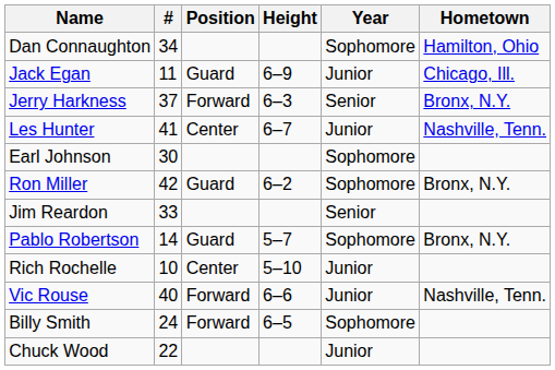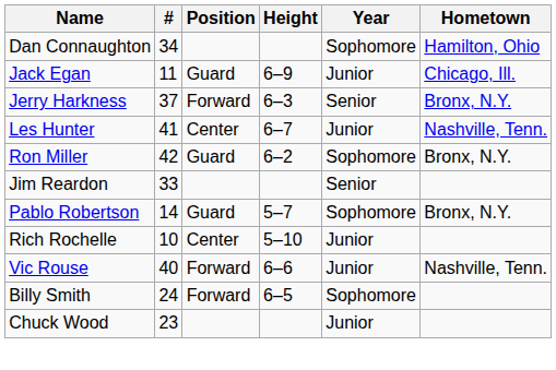 <table class="wikitable" style="text-align: left;">
 <tr>
 <th>Name</th>
 <th>#</th>
 <th>Position</th>
 <th>Height</th>
 <th>Year</th>
 <th>Hometown</th>
 </tr>
 <tr>
 <td>Dan Connaughton</td>
 <td>34</td>
 <td></td>
 <td></td>
 <td>Sophomore</td>
 <td><a href='#'>Hamilton, Ohio</a></td>
 </tr>
 <tr>
 <td><a href='#'>Jack Egan</a></td>
 <td>11</td>
 <td>Guard</td>
 <td>6–9</td>
 <td>Junior</td>
 <td><a href='#'>Chicago, Ill.</a></td>
 </tr>
 <tr>
 <td><a href='#'>Jerry Harkness</a></td>
 <td>37</td>
 <td>Forward</td>
 <td>6–3</td>
 <td>Senior</td>
 <td><a href='#'>Bronx, N.Y.</a></td>
 </tr>
 <tr>
 <td><a href='#'>Les Hunter</a></td>
 <td>41</td>
 <td>Center</td>
 <td>6–7</td>
 <td>Junior</td>
 <td><a href='#'>Nashville, Tenn.</a></td>
-</tr>
-<tr>
-<td>Earl Johnson</td>
-<td>30</td>
-<td></td>
-<td></td>
-<td>Sophomore</td>
-<td></td>
 </tr>
 <tr>
 <td><a href='#'>Ron Miller</a></td>
 <td>42</td>
 <td>Guard</td>
 <td>6–2</td>
 <td>Sophomore</td>
 <td>Bronx, N.Y.</td>
 </tr>
 <tr>
 <td>Jim Reardon</td>
 <td>33</td>
 <td></td>
 <td></td>
 <td>Senior</td>
 <td></td>
 </tr>
 <tr>
 <td><a href='#'>Pablo Robertson</a></td>
 <td>14</td>
 <td>Guard</td>
 <td>5–7</td>
 <td>Sophomore</td>
 <td>Bronx, N.Y.</td>
 </tr>
 <tr>
 <td>Rich Rochelle</td>
 <td>10</td>
 <td>Center</td>
 <td>5–10</td>
 <td>Junior</td>
 <td></td>
 </tr>
 <tr>
 <td><a href='#'>Vic Rouse</a></td>
 <td>40</td>
 <td>Forward</td>
 <td>6–6</td>
 <td>Junior</td>
 <td>Nashville, Tenn.</td>
 </tr>
 <tr>
 <td>Billy Smith</td>
 <td>24</td>
 <td>Forward</td>
 <td>6–5</td>
 <td>Sophomore</td>
 <td></td>
 </tr>
 <tr>
 <td>Chuck Wood</td>
-<td>22</td>
+<td>23</td>
 <td></td>
 <td></td>
 <td>Junior</td>
 <td></td>
 </tr>
 <tr>
 </tr>
 </table>
